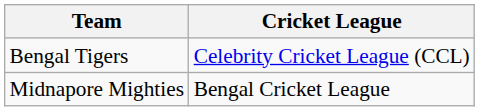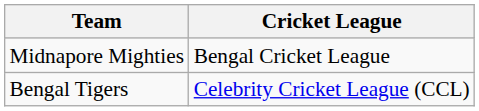 <table class="wikitable sortable">
 <tr>
 <th>Team</th>
 <th>Cricket League</th>
 </tr>
 <tr>
+<td>Midnapore Mighties</td>
+<td>Bengal Cricket League</td>
+</tr>
+<tr>
 <td>Bengal Tigers</td>
 <td><a href='#'>Celebrity Cricket League</a> (CCL)</td>
 </tr>
-<tr>
-<td>Midnapore Mighties</td>
-<td>Bengal Cricket League</td>
-</tr>
 </table>
